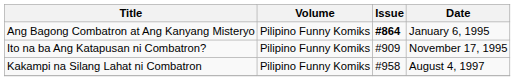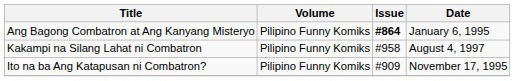 <table class="wikitable sortable">
 <tr>
 <th>Title</th>
 <th>Volume</th>
 <th>Issue</th>
 <th>Date</th>
 </tr>
 <tr>
 <td>Ang Bagong Combatron at Ang Kanyang Misteryo</td>
 <td>Pilipino Funny Komiks</td>
 <td><strong>#864</strong></td>
 <td>January 6, 1995</td>
 </tr>
 <tr>
+<td>Kakampi na Silang Lahat ni Combatron</td>
+<td>Pilipino Funny Komiks</td>
+<td>#958</td>
+<td>August 4, 1997</td>
+</tr>
+<tr>
 <td>Ito na ba Ang Katapusan ni Combatron?</td>
 <td>Pilipino Funny Komiks</td>
 <td>#909</td>
 <td>November 17, 1995</td>
 </tr>
 <tr>
-<td>Kakampi na Silang Lahat ni Combatron</td>
-<td>Pilipino Funny Komiks</td>
-<td>#958</td>
-<td>August 4, 1997</td>
-</tr>
-<tr>
 </tr>
 </table>
